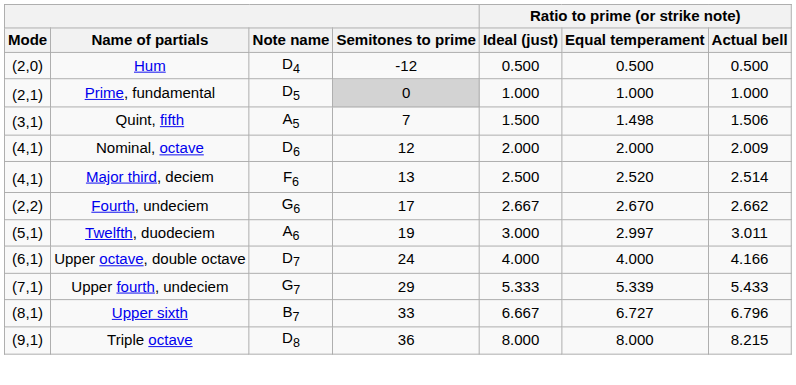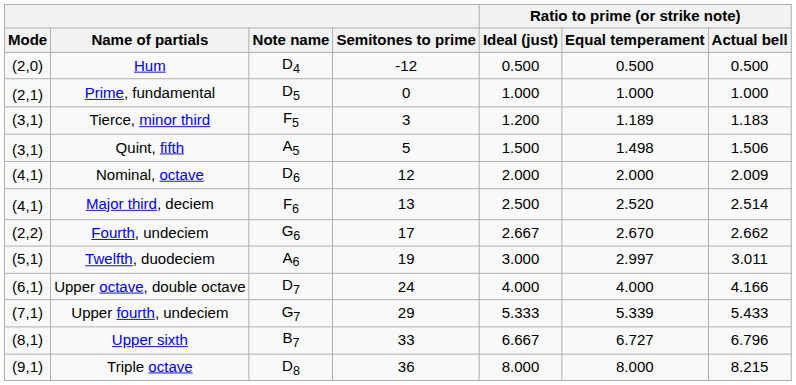 <table class="wikitable" style="text-align: center">
 <tr>
 <th colspan="4"></th>
 <th colspan="3">Ratio to prime (or strike note)</th>
 </tr>
 <tr>
 <th>Mode</th>
 <th>Name of partials</th>
 <th>Note name</th>
 <th>Semitones to prime</th>
 <th>Ideal (just)</th>
 <th>Equal temperament</th>
 <th>Actual bell</th>
 </tr>
 <tr>
 <td>(2,0)</td>
 <td><a href='#'>Hum</a></td>
 <td>D<sub>4</sub></td>
 <td>-12</td>
 <td>0.500</td>
 <td>0.500</td>
 <td>0.500</td>
 </tr>
 <tr>
 <td>(2,1<sup></sup>)</td>
 <td><a href='#'>Prime</a>, fundamental</td>
 <td>D<sub>5</sub></td>
-<td style="background: lightgrey;">0</td>
+<td>0</td>
 <td>1.000</td>
 <td>1.000</td>
 <td>1.000</td>
 </tr>
 <tr>
+<td>(3,1)</td>
+<td>Tierce, <a href='#'>minor third</a></td>
+<td>F<sub>5</sub></td>
+<td>3</td>
+<td>1.200</td>
+<td>1.189</td>
+<td>1.183</td>
+</tr>
+<tr>
 <td>(3,1<sup></sup>)</td>
 <td>Quint, <a href='#'>fifth</a></td>
 <td>A<sub>5</sub></td>
-<td>7</td>
+<td>5</td>
 <td>1.500</td>
 <td>1.498</td>
 <td>1.506</td>
 </tr>
 <tr>
 <td>(4,1)</td>
 <td>Nominal, <a href='#'>octave</a></td>
 <td>D<sub>6</sub></td>
 <td>12</td>
 <td>2.000</td>
 <td>2.000</td>
 <td>2.009</td>
 </tr>
 <tr>
 <td>(4,1<sup></sup>)</td>
 <td><a href='#'>Major third</a>, deciem</td>
 <td>F<sup></sup><sub>6</sub></td>
 <td>13</td>
 <td>2.500</td>
 <td>2.520</td>
 <td>2.514</td>
 </tr>
 <tr>
 <td>(2,2)</td>
 <td><a href='#'>Fourth</a>, undeciem</td>
 <td>G<sub>6</sub></td>
 <td>17</td>
 <td>2.667</td>
 <td>2.670</td>
 <td>2.662</td>
 </tr>
 <tr>
 <td>(5,1)</td>
 <td><a href='#'>Twelfth</a>, duodeciem</td>
 <td>A<sub>6</sub></td>
 <td>19</td>
 <td>3.000</td>
 <td>2.997</td>
 <td>3.011</td>
 </tr>
 <tr>
 <td>(6,1)</td>
 <td>Upper <a href='#'>octave</a>, double octave</td>
 <td>D<sub>7</sub></td>
 <td>24</td>
 <td>4.000</td>
 <td>4.000</td>
 <td>4.166</td>
 </tr>
 <tr>
 <td>(7,1)</td>
 <td>Upper <a href='#'>fourth</a>, undeciem</td>
 <td>G<sub>7</sub></td>
 <td>29</td>
 <td>5.333</td>
 <td>5.339</td>
 <td>5.433</td>
 </tr>
 <tr>
 <td>(8,1)</td>
 <td><a href='#'>Upper sixth</a></td>
 <td>B<sub>7</sub></td>
 <td>33</td>
 <td>6.667</td>
 <td>6.727</td>
 <td>6.796</td>
 </tr>
 <tr>
 <td>(9,1)</td>
 <td>Triple <a href='#'>octave</a></td>
 <td>D<sub>8</sub></td>
 <td>36</td>
 <td>8.000</td>
 <td>8.000</td>
 <td>8.215</td>
 </tr>
 </table>
